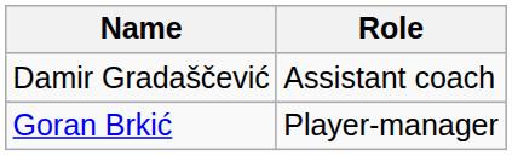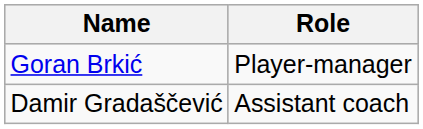 <table class="wikitable">
 <tr>
 <th>Name</th>
 <th>Role</th>
 </tr>
 <tr>
+<td> <a href='#'>Goran Brkić</a></td>
+<td>Player-manager</td>
+</tr>
+<tr>
 <td> Damir Gradaščević</td>
 <td>Assistant coach</td>
 </tr>
-<tr>
-<td> <a href='#'>Goran Brkić</a></td>
-<td>Player-manager</td>
-</tr>
 </table>
